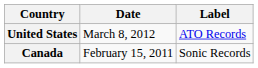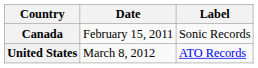 <table class="wikitable plainrowheaders">
 <tr>
 <th scope="col">Country</th>
 <th>Date</th>
 <th>Label</th>
 </tr>
 <tr>
+<th scope="row">Canada</th>
+<td>February 15, 2011</td>
+<td>Sonic Records</td>
+</tr>
+<tr>
 <th scope="row">United States</th>
 <td>March 8, 2012</td>
 <td><a href='#'>ATO Records</a></td>
 </tr>
-<tr>
-<th scope="row">Canada</th>
-<td>February 15, 2011</td>
-<td>Sonic Records</td>
-</tr>
 </table>
